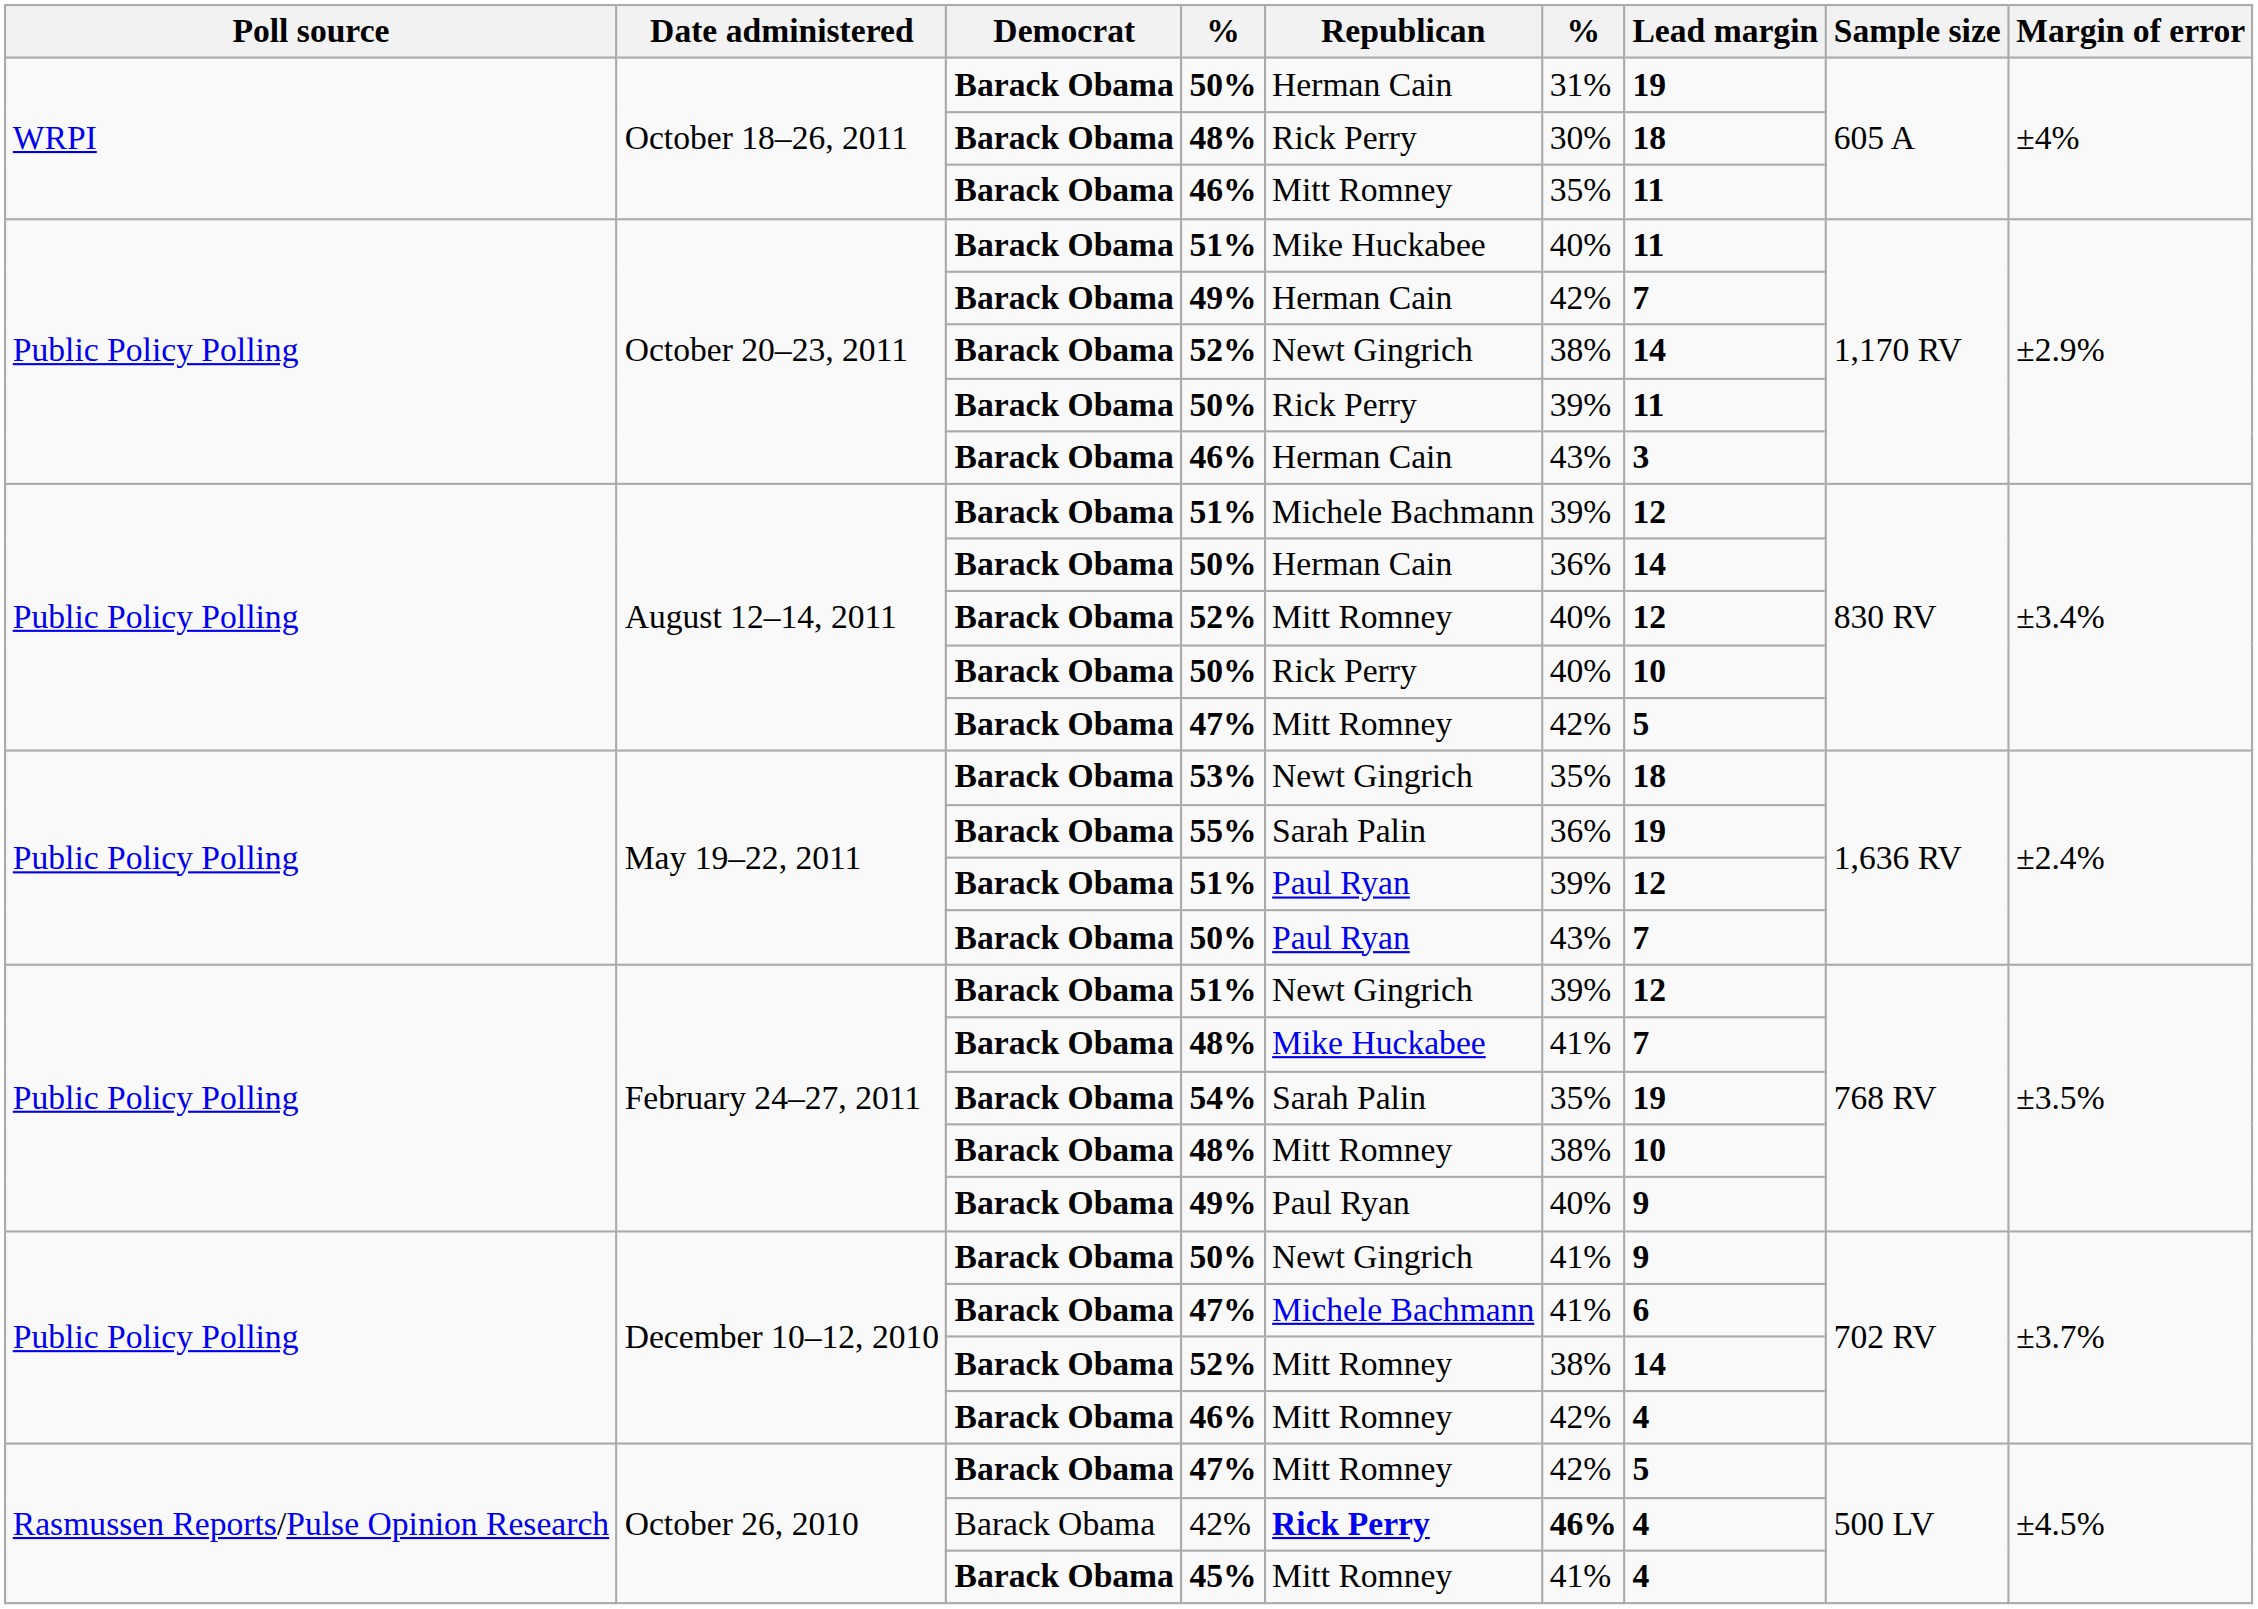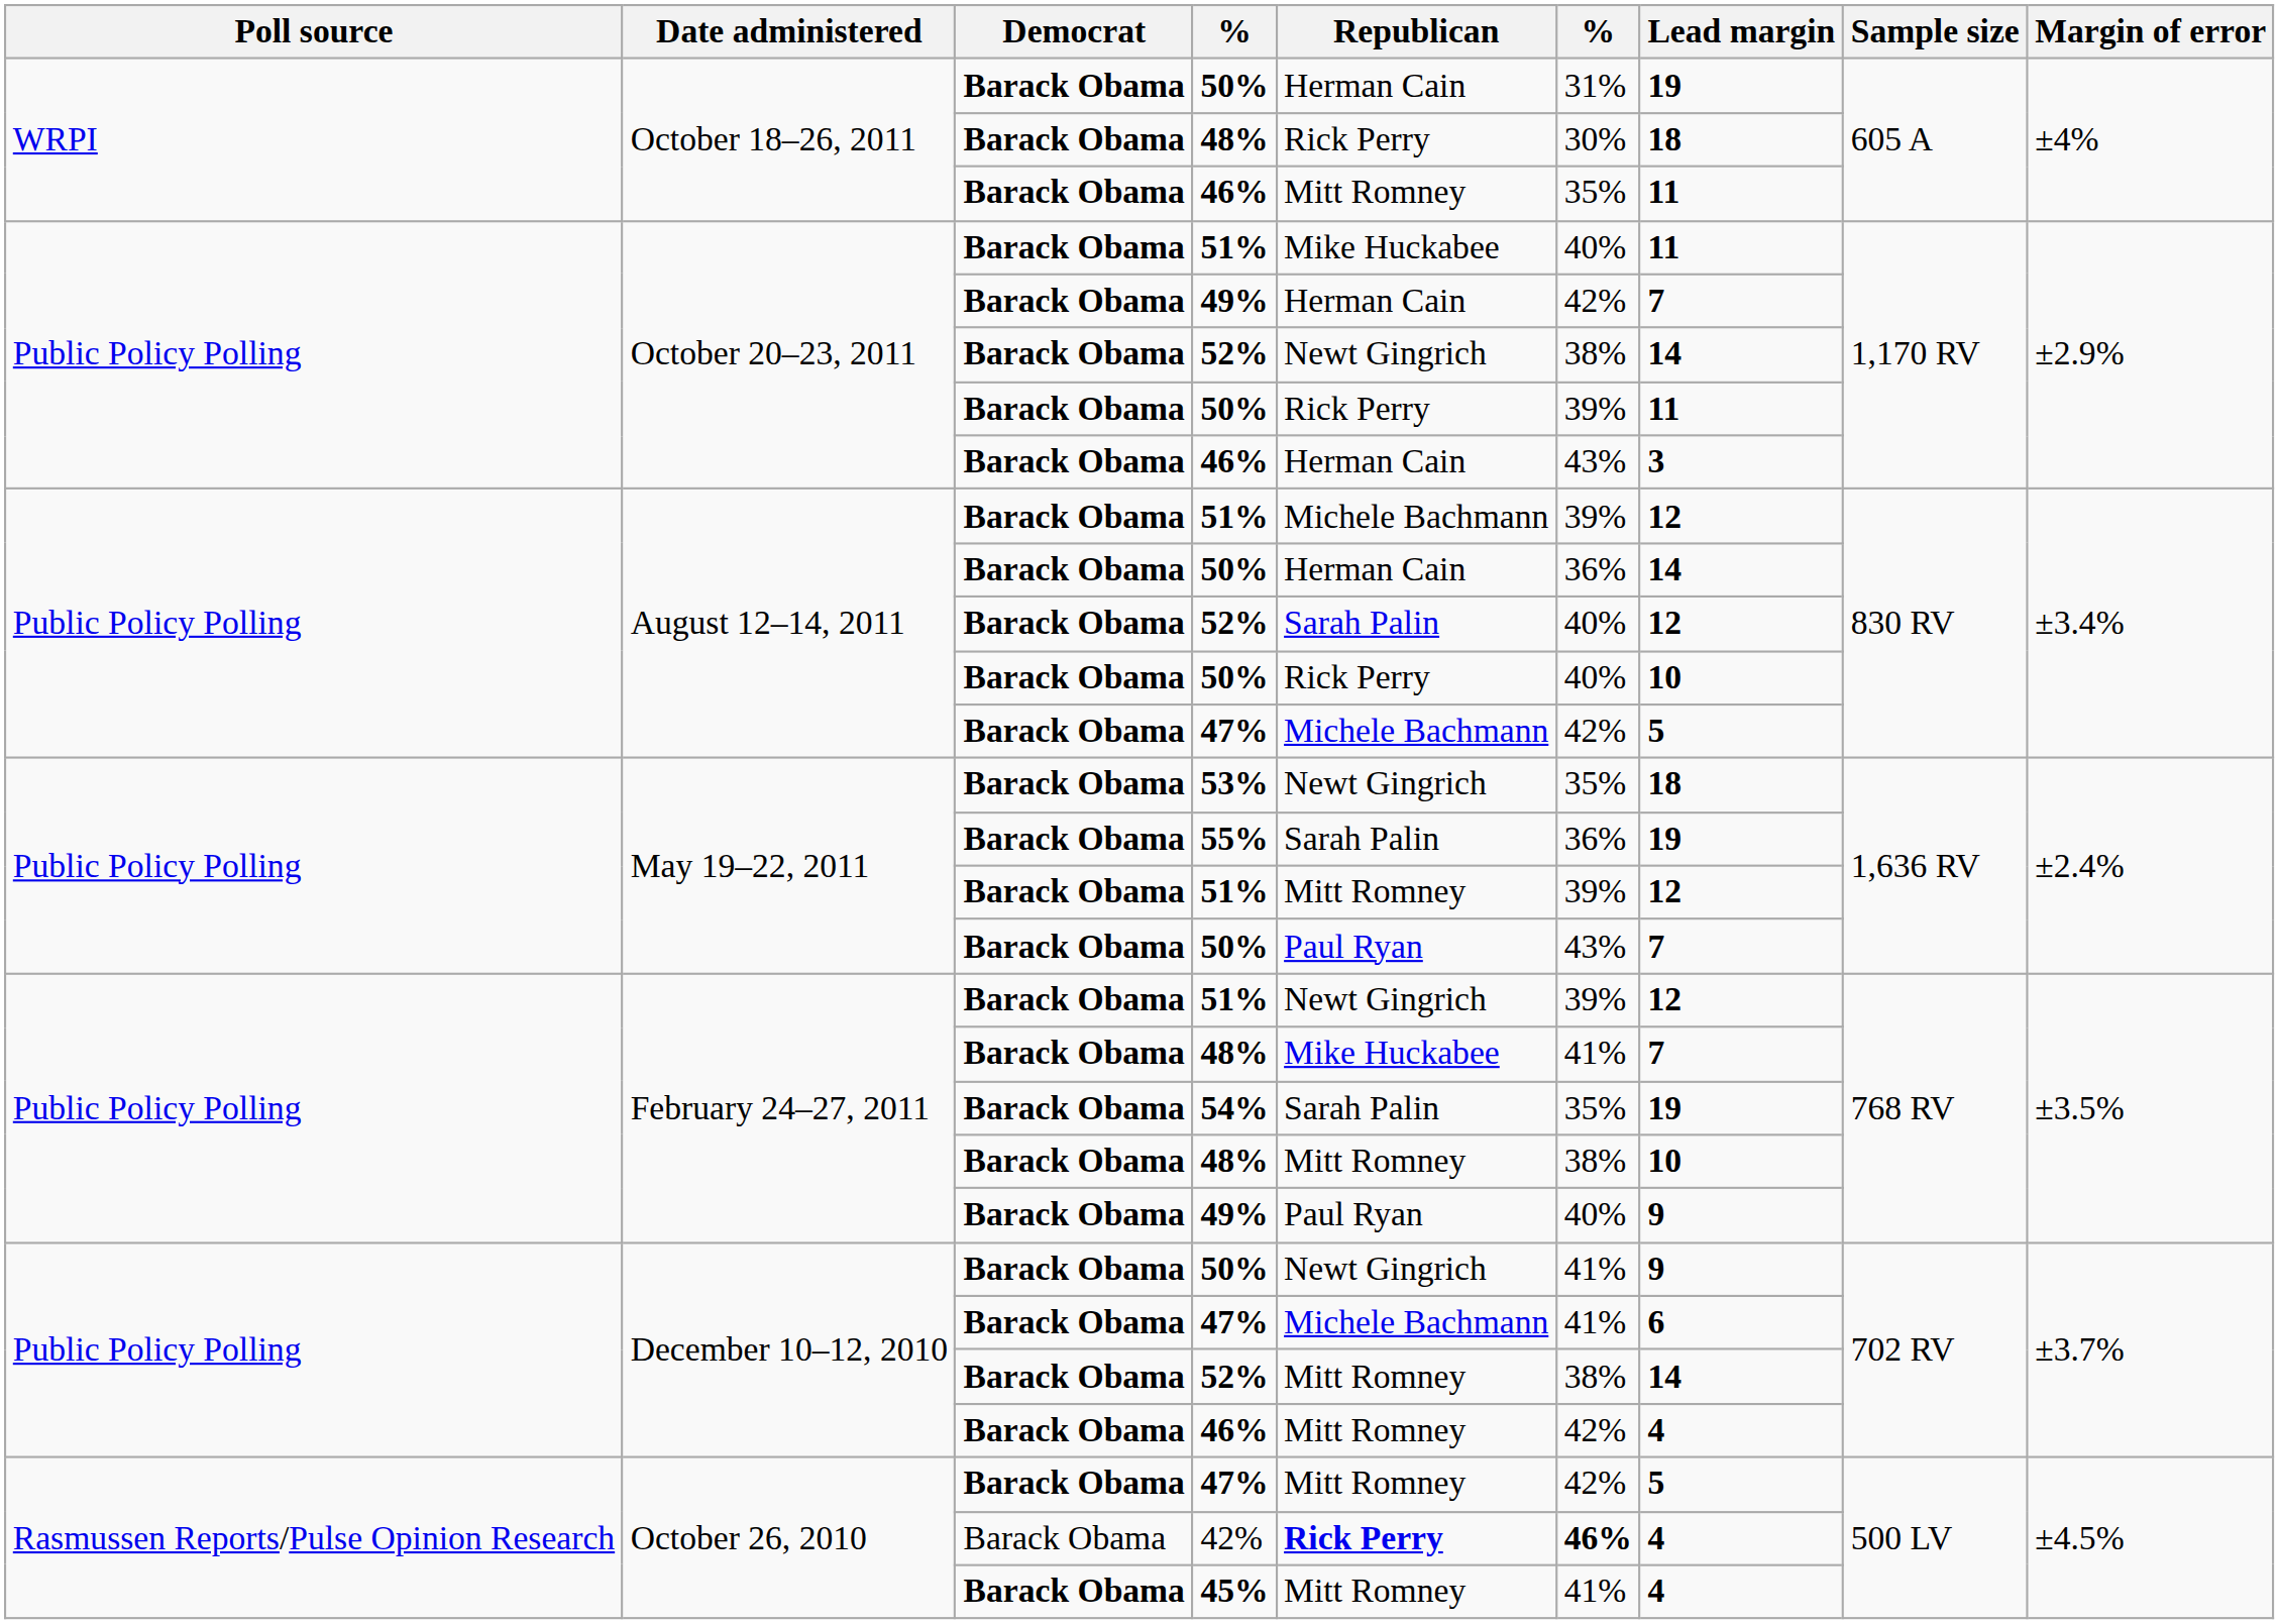 <table class="wikitable">
 <tr valign=bottom>
 <th>Poll source</th>
 <th>Date administered</th>
 <th>Democrat</th>
 <th>%</th>
 <th>Republican</th>
 <th>%</th>
 <th>Lead margin</th>
 <th>Sample size</th>
 <th>Margin of error</th>
 </tr>
 <tr>
 <td rowspan=3><a href='#'>WRPI</a></td>
 <td rowspan=3>October 18–26, 2011</td>
 <td><strong>Barack Obama</strong></td>
 <td><strong>50%</strong></td>
 <td>Herman Cain</td>
 <td>31%</td>
 <td><strong>19</strong></td>
 <td rowspan=3>605 A</td>
 <td rowspan=3>±4%</td>
 </tr>
 <tr>
 <td><strong>Barack Obama</strong></td>
 <td><strong>48%</strong></td>
 <td>Rick Perry</td>
 <td>30%</td>
 <td><strong>18</strong></td>
 </tr>
 <tr>
 <td><strong>Barack Obama</strong></td>
 <td><strong>46%</strong></td>
 <td>Mitt Romney</td>
 <td>35%</td>
 <td><strong>11</strong></td>
 </tr>
 <tr>
 <td rowspan=5><a href='#'>Public Policy Polling</a></td>
 <td rowspan=5>October 20–23, 2011</td>
 <td><strong>Barack Obama</strong></td>
 <td><strong>51%</strong></td>
 <td>Mike Huckabee</td>
 <td>40%</td>
 <td><strong>11</strong></td>
 <td rowspan=5>1,170 RV</td>
 <td rowspan=5>±2.9%</td>
 </tr>
 <tr>
 <td><strong>Barack Obama</strong></td>
 <td><strong>49%</strong></td>
 <td>Herman Cain</td>
 <td>42%</td>
 <td><strong>7</strong></td>
 </tr>
 <tr>
 <td><strong>Barack Obama</strong></td>
 <td><strong>52%</strong></td>
 <td>Newt Gingrich</td>
 <td>38%</td>
 <td><strong>14</strong></td>
 </tr>
 <tr>
 <td><strong>Barack Obama</strong></td>
 <td><strong>50%</strong></td>
 <td>Rick Perry</td>
 <td>39%</td>
 <td><strong>11</strong></td>
 </tr>
 <tr>
 <td><strong>Barack Obama</strong></td>
 <td><strong>46%</strong></td>
 <td>Herman Cain</td>
 <td>43%</td>
 <td><strong>3</strong></td>
 </tr>
 <tr>
 <td rowspan=5><a href='#'>Public Policy Polling</a></td>
 <td rowspan=5>August 12–14, 2011</td>
 <td><strong>Barack Obama</strong></td>
 <td><strong>51%</strong></td>
 <td>Michele Bachmann</td>
 <td>39%</td>
 <td><strong>12</strong></td>
 <td rowspan=5>830 RV</td>
 <td rowspan=5>±3.4%</td>
 </tr>
 <tr>
 <td><strong>Barack Obama</strong></td>
 <td><strong>50%</strong></td>
 <td>Herman Cain</td>
 <td>36%</td>
 <td><strong>14</strong></td>
 </tr>
 <tr>
 <td><strong>Barack Obama</strong></td>
 <td><strong>52%</strong></td>
-<td>Mitt Romney</td>
+<td><a href='#'>Sarah Palin</a></td>
 <td>40%</td>
 <td><strong>12</strong></td>
 </tr>
 <tr>
 <td><strong>Barack Obama</strong></td>
 <td><strong>50%</strong></td>
 <td>Rick Perry</td>
 <td>40%</td>
 <td><strong>10</strong></td>
 </tr>
 <tr>
 <td><strong>Barack Obama</strong></td>
 <td><strong>47%</strong></td>
-<td>Mitt Romney</td>
+<td><a href='#'>Michele Bachmann</a></td>
 <td>42%</td>
 <td><strong>5</strong></td>
 </tr>
 <tr>
 <td rowspan=4><a href='#'>Public Policy Polling</a></td>
 <td rowspan=4>May 19–22, 2011</td>
 <td><strong>Barack Obama</strong></td>
 <td><strong>53%</strong></td>
 <td>Newt Gingrich</td>
 <td>35%</td>
 <td><strong>18</strong></td>
 <td rowspan=4>1,636 RV</td>
 <td rowspan=4>±2.4%</td>
 </tr>
 <tr>
 <td><strong>Barack Obama</strong></td>
 <td><strong>55%</strong></td>
 <td>Sarah Palin</td>
 <td>36%</td>
 <td><strong>19</strong></td>
 </tr>
 <tr>
 <td><strong>Barack Obama</strong></td>
 <td><strong>51%</strong></td>
-<td><a href='#'>Paul Ryan</a></td>
+<td>Mitt Romney</td>
 <td>39%</td>
 <td><strong>12</strong></td>
 </tr>
 <tr>
 <td><strong>Barack Obama</strong></td>
 <td><strong>50%</strong></td>
 <td><a href='#'>Paul Ryan</a></td>
 <td>43%</td>
 <td><strong>7</strong></td>
 </tr>
 <tr>
 <td rowspan=5><a href='#'>Public Policy Polling</a></td>
 <td rowspan=5>February 24–27, 2011</td>
 <td><strong>Barack Obama</strong></td>
 <td><strong>51%</strong></td>
 <td>Newt Gingrich</td>
 <td>39%</td>
 <td><strong>12</strong></td>
 <td rowspan=5>768 RV</td>
 <td rowspan=5>±3.5%</td>
 </tr>
 <tr>
 <td><strong>Barack Obama</strong></td>
 <td><strong>48%</strong></td>
 <td><a href='#'>Mike Huckabee</a></td>
 <td>41%</td>
 <td><strong>7</strong></td>
 </tr>
 <tr>
 <td><strong>Barack Obama</strong></td>
 <td><strong>54%</strong></td>
 <td>Sarah Palin</td>
 <td>35%</td>
 <td><strong>19</strong></td>
 </tr>
 <tr>
 <td><strong>Barack Obama</strong></td>
 <td><strong>48%</strong></td>
 <td>Mitt Romney</td>
 <td>38%</td>
 <td><strong>10</strong></td>
 </tr>
 <tr>
 <td><strong>Barack Obama</strong></td>
 <td><strong>49%</strong></td>
 <td>Paul Ryan</td>
 <td>40%</td>
 <td><strong>9</strong></td>
 </tr>
 <tr>
 <td rowspan=4><a href='#'>Public Policy Polling</a></td>
 <td rowspan=4>December 10–12, 2010</td>
 <td><strong>Barack Obama</strong></td>
 <td><strong>50%</strong></td>
 <td>Newt Gingrich</td>
 <td>41%</td>
 <td><strong>9</strong></td>
 <td rowspan=4>702 RV</td>
 <td rowspan=4>±3.7%</td>
 </tr>
 <tr>
 <td><strong>Barack Obama</strong></td>
 <td><strong>47%</strong></td>
 <td><a href='#'>Michele Bachmann</a></td>
 <td>41%</td>
 <td><strong>6</strong></td>
 </tr>
 <tr>
 <td><strong>Barack Obama</strong></td>
 <td><strong>52%</strong></td>
 <td>Mitt Romney</td>
 <td>38%</td>
 <td><strong>14</strong></td>
 </tr>
 <tr>
 <td><strong>Barack Obama</strong></td>
 <td><strong>46%</strong></td>
 <td>Mitt Romney</td>
 <td>42%</td>
 <td><strong>4</strong></td>
 </tr>
 <tr>
 <td rowspan=3><a href='#'>Rasmussen Reports</a>/<a href='#'>Pulse Opinion Research</a></td>
 <td rowspan=3>October 26, 2010</td>
 <td><strong>Barack Obama</strong></td>
 <td><strong>47%</strong></td>
 <td>Mitt Romney</td>
 <td>42%</td>
 <td><strong>5</strong></td>
 <td rowspan=3>500 LV</td>
 <td rowspan=3>±4.5%</td>
 </tr>
 <tr>
 <td>Barack Obama</td>
 <td>42%</td>
 <td><strong><a href='#'>Rick Perry</a></strong></td>
 <td><strong>46%</strong></td>
 <td><strong>4</strong></td>
 </tr>
 <tr>
 <td><strong>Barack Obama</strong></td>
 <td><strong>45%</strong></td>
 <td>Mitt Romney</td>
 <td>41%</td>
 <td><strong>4</strong></td>
 </tr>
 </table>
